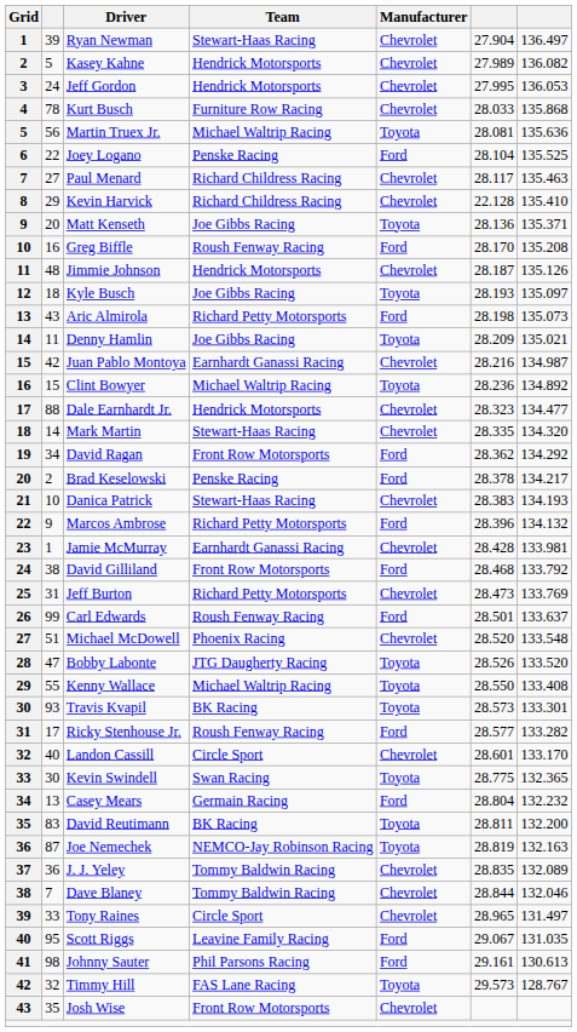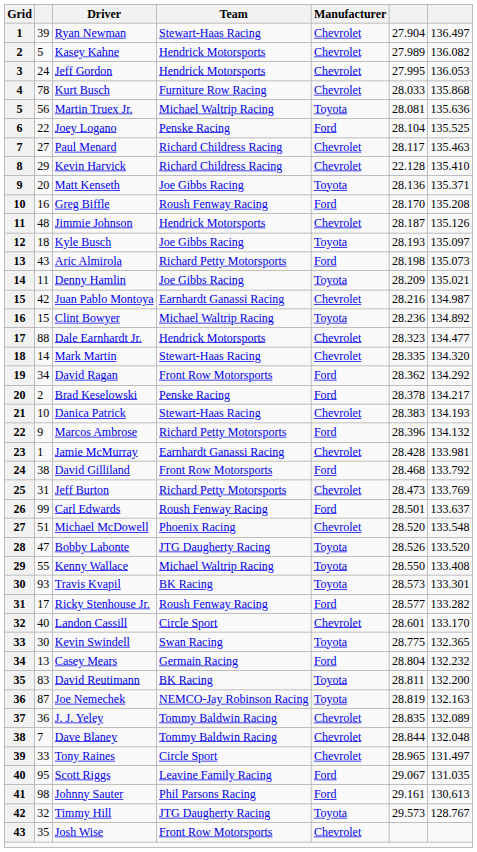 <table class="wikitable">
 <tr>
 <th>Grid</th>
 <th></th>
 <th>Driver</th>
 <th>Team</th>
 <th>Manufacturer</th>
 <th></th>
 <th></th>
 </tr>
 <tr>
 <th>1</th>
 <td>39</td>
 <td><a href='#'>Ryan Newman</a></td>
 <td><a href='#'>Stewart-Haas Racing</a></td>
 <td><a href='#'>Chevrolet</a></td>
 <td>27.904</td>
 <td>136.497</td>
 </tr>
 <tr>
 <th>2</th>
 <td>5</td>
 <td><a href='#'>Kasey Kahne</a></td>
 <td><a href='#'>Hendrick Motorsports</a></td>
 <td><a href='#'>Chevrolet</a></td>
 <td>27.989</td>
 <td>136.082</td>
 </tr>
 <tr>
 <th>3</th>
 <td>24</td>
 <td><a href='#'>Jeff Gordon</a></td>
 <td><a href='#'>Hendrick Motorsports</a></td>
 <td><a href='#'>Chevrolet</a></td>
 <td>27.995</td>
 <td>136.053</td>
 </tr>
 <tr>
 <th>4</th>
 <td>78</td>
 <td><a href='#'>Kurt Busch</a></td>
 <td><a href='#'>Furniture Row Racing</a></td>
 <td><a href='#'>Chevrolet</a></td>
 <td>28.033</td>
 <td>135.868</td>
 </tr>
 <tr>
 <th>5</th>
 <td>56</td>
 <td><a href='#'>Martin Truex Jr.</a></td>
 <td><a href='#'>Michael Waltrip Racing</a></td>
 <td><a href='#'>Toyota</a></td>
 <td>28.081</td>
 <td>135.636</td>
 </tr>
 <tr>
 <th>6</th>
 <td>22</td>
 <td><a href='#'>Joey Logano</a></td>
 <td><a href='#'>Penske Racing</a></td>
 <td><a href='#'>Ford</a></td>
 <td>28.104</td>
 <td>135.525</td>
 </tr>
 <tr>
 <th>7</th>
 <td>27</td>
 <td><a href='#'>Paul Menard</a></td>
 <td><a href='#'>Richard Childress Racing</a></td>
 <td><a href='#'>Chevrolet</a></td>
 <td>28.117</td>
 <td>135.463</td>
 </tr>
 <tr>
 <th>8</th>
 <td>29</td>
 <td><a href='#'>Kevin Harvick</a></td>
 <td><a href='#'>Richard Childress Racing</a></td>
 <td><a href='#'>Chevrolet</a></td>
 <td>22.128</td>
 <td>135.410</td>
 </tr>
 <tr>
 <th>9</th>
 <td>20</td>
 <td><a href='#'>Matt Kenseth</a></td>
 <td><a href='#'>Joe Gibbs Racing</a></td>
 <td><a href='#'>Toyota</a></td>
 <td>28.136</td>
 <td>135.371</td>
 </tr>
 <tr>
 <th>10</th>
 <td>16</td>
 <td><a href='#'>Greg Biffle</a></td>
 <td><a href='#'>Roush Fenway Racing</a></td>
 <td><a href='#'>Ford</a></td>
 <td>28.170</td>
 <td>135.208</td>
 </tr>
 <tr>
 <th>11</th>
 <td>48</td>
 <td><a href='#'>Jimmie Johnson</a></td>
 <td><a href='#'>Hendrick Motorsports</a></td>
 <td><a href='#'>Chevrolet</a></td>
 <td>28.187</td>
 <td>135.126</td>
 </tr>
 <tr>
 <th>12</th>
 <td>18</td>
 <td><a href='#'>Kyle Busch</a></td>
 <td><a href='#'>Joe Gibbs Racing</a></td>
 <td><a href='#'>Toyota</a></td>
 <td>28.193</td>
 <td>135.097</td>
 </tr>
 <tr>
 <th>13</th>
 <td>43</td>
 <td><a href='#'>Aric Almirola</a></td>
 <td><a href='#'>Richard Petty Motorsports</a></td>
 <td><a href='#'>Ford</a></td>
 <td>28.198</td>
 <td>135.073</td>
 </tr>
 <tr>
 <th>14</th>
 <td>11</td>
 <td><a href='#'>Denny Hamlin</a></td>
 <td><a href='#'>Joe Gibbs Racing</a></td>
 <td><a href='#'>Toyota</a></td>
 <td>28.209</td>
 <td>135.021</td>
 </tr>
 <tr>
 <th>15</th>
 <td>42</td>
 <td><a href='#'>Juan Pablo Montoya</a></td>
 <td><a href='#'>Earnhardt Ganassi Racing</a></td>
 <td><a href='#'>Chevrolet</a></td>
 <td>28.216</td>
 <td>134.987</td>
 </tr>
 <tr>
 <th>16</th>
 <td>15</td>
 <td><a href='#'>Clint Bowyer</a></td>
 <td><a href='#'>Michael Waltrip Racing</a></td>
 <td><a href='#'>Toyota</a></td>
 <td>28.236</td>
 <td>134.892</td>
 </tr>
 <tr>
 <th>17</th>
 <td>88</td>
 <td><a href='#'>Dale Earnhardt Jr.</a></td>
 <td><a href='#'>Hendrick Motorsports</a></td>
 <td><a href='#'>Chevrolet</a></td>
 <td>28.323</td>
 <td>134.477</td>
 </tr>
 <tr>
 <th>18</th>
 <td>14</td>
 <td><a href='#'>Mark Martin</a></td>
 <td><a href='#'>Stewart-Haas Racing</a></td>
 <td><a href='#'>Chevrolet</a></td>
 <td>28.335</td>
 <td>134.320</td>
 </tr>
 <tr>
 <th>19</th>
 <td>34</td>
 <td><a href='#'>David Ragan</a></td>
 <td><a href='#'>Front Row Motorsports</a></td>
 <td><a href='#'>Ford</a></td>
 <td>28.362</td>
 <td>134.292</td>
 </tr>
 <tr>
 <th>20</th>
 <td>2</td>
 <td><a href='#'>Brad Keselowski</a></td>
 <td><a href='#'>Penske Racing</a></td>
 <td><a href='#'>Ford</a></td>
 <td>28.378</td>
 <td>134.217</td>
 </tr>
 <tr>
 <th>21</th>
 <td>10</td>
 <td><a href='#'>Danica Patrick</a></td>
 <td><a href='#'>Stewart-Haas Racing</a></td>
 <td><a href='#'>Chevrolet</a></td>
 <td>28.383</td>
 <td>134.193</td>
 </tr>
 <tr>
 <th>22</th>
 <td>9</td>
 <td><a href='#'>Marcos Ambrose</a></td>
 <td><a href='#'>Richard Petty Motorsports</a></td>
 <td><a href='#'>Ford</a></td>
 <td>28.396</td>
 <td>134.132</td>
 </tr>
 <tr>
 <th>23</th>
 <td>1</td>
 <td><a href='#'>Jamie McMurray</a></td>
 <td><a href='#'>Earnhardt Ganassi Racing</a></td>
 <td><a href='#'>Chevrolet</a></td>
 <td>28.428</td>
 <td>133.981</td>
 </tr>
 <tr>
 <th>24</th>
 <td>38</td>
 <td><a href='#'>David Gilliland</a></td>
 <td><a href='#'>Front Row Motorsports</a></td>
 <td><a href='#'>Ford</a></td>
 <td>28.468</td>
 <td>133.792</td>
 </tr>
 <tr>
 <th>25</th>
 <td>31</td>
 <td><a href='#'>Jeff Burton</a></td>
 <td><a href='#'>Richard Petty Motorsports</a></td>
 <td><a href='#'>Chevrolet</a></td>
 <td>28.473</td>
 <td>133.769</td>
 </tr>
 <tr>
 <th>26</th>
 <td>99</td>
 <td><a href='#'>Carl Edwards</a></td>
 <td><a href='#'>Roush Fenway Racing</a></td>
 <td><a href='#'>Ford</a></td>
 <td>28.501</td>
 <td>133.637</td>
 </tr>
 <tr>
 <th>27</th>
 <td>51</td>
 <td><a href='#'>Michael McDowell</a></td>
 <td><a href='#'>Phoenix Racing</a></td>
 <td><a href='#'>Chevrolet</a></td>
 <td>28.520</td>
 <td>133.548</td>
 </tr>
 <tr>
 <th>28</th>
 <td>47</td>
 <td><a href='#'>Bobby Labonte</a></td>
 <td><a href='#'>JTG Daugherty Racing</a></td>
 <td><a href='#'>Toyota</a></td>
 <td>28.526</td>
 <td>133.520</td>
 </tr>
 <tr>
 <th>29</th>
 <td>55</td>
 <td><a href='#'>Kenny Wallace</a></td>
 <td><a href='#'>Michael Waltrip Racing</a></td>
 <td><a href='#'>Toyota</a></td>
 <td>28.550</td>
 <td>133.408</td>
 </tr>
 <tr>
 <th>30</th>
 <td>93</td>
 <td><a href='#'>Travis Kvapil</a></td>
 <td><a href='#'>BK Racing</a></td>
 <td><a href='#'>Toyota</a></td>
 <td>28.573</td>
 <td>133.301</td>
 </tr>
 <tr>
 <th>31</th>
 <td>17</td>
 <td><a href='#'>Ricky Stenhouse Jr.</a></td>
 <td><a href='#'>Roush Fenway Racing</a></td>
 <td><a href='#'>Ford</a></td>
 <td>28.577</td>
 <td>133.282</td>
 </tr>
 <tr>
 <th>32</th>
 <td>40</td>
 <td><a href='#'>Landon Cassill</a></td>
 <td><a href='#'>Circle Sport</a></td>
 <td><a href='#'>Chevrolet</a></td>
 <td>28.601</td>
 <td>133.170</td>
 </tr>
 <tr>
 <th>33</th>
 <td>30</td>
 <td><a href='#'>Kevin Swindell</a></td>
 <td><a href='#'>Swan Racing</a></td>
 <td><a href='#'>Toyota</a></td>
 <td>28.775</td>
 <td>132.365</td>
 </tr>
 <tr>
 <th>34</th>
 <td>13</td>
 <td><a href='#'>Casey Mears</a></td>
 <td><a href='#'>Germain Racing</a></td>
 <td><a href='#'>Ford</a></td>
 <td>28.804</td>
 <td>132.232</td>
 </tr>
 <tr>
 <th>35</th>
 <td>83</td>
 <td><a href='#'>David Reutimann</a></td>
 <td><a href='#'>BK Racing</a></td>
 <td><a href='#'>Toyota</a></td>
 <td>28.811</td>
 <td>132.200</td>
 </tr>
 <tr>
 <th>36</th>
 <td>87</td>
 <td><a href='#'>Joe Nemechek</a></td>
 <td><a href='#'>NEMCO-Jay Robinson Racing</a></td>
 <td><a href='#'>Toyota</a></td>
 <td>28.819</td>
 <td>132.163</td>
 </tr>
 <tr>
 <th>37</th>
 <td>36</td>
 <td><a href='#'>J. J. Yeley</a></td>
 <td><a href='#'>Tommy Baldwin Racing</a></td>
 <td><a href='#'>Chevrolet</a></td>
 <td>28.835</td>
 <td>132.089</td>
 </tr>
 <tr>
 <th>38</th>
 <td>7</td>
 <td><a href='#'>Dave Blaney</a></td>
 <td><a href='#'>Tommy Baldwin Racing</a></td>
 <td><a href='#'>Chevrolet</a></td>
 <td>28.844</td>
-<td>132.046</td>
+<td>132.048</td>
 </tr>
 <tr>
 <th>39</th>
 <td>33</td>
 <td><a href='#'>Tony Raines</a></td>
 <td><a href='#'>Circle Sport</a></td>
 <td><a href='#'>Chevrolet</a></td>
 <td>28.965</td>
 <td>131.497</td>
 </tr>
 <tr>
 <th>40</th>
 <td>95</td>
 <td><a href='#'>Scott Riggs</a></td>
 <td><a href='#'>Leavine Family Racing</a></td>
 <td><a href='#'>Ford</a></td>
 <td>29.067</td>
 <td>131.035</td>
 </tr>
 <tr>
 <th>41</th>
 <td>98</td>
 <td><a href='#'>Johnny Sauter</a></td>
 <td><a href='#'>Phil Parsons Racing</a></td>
 <td><a href='#'>Ford</a></td>
 <td>29.161</td>
 <td>130.613</td>
 </tr>
 <tr>
 <th>42</th>
 <td>32</td>
 <td><a href='#'>Timmy Hill</a></td>
-<td><a href='#'>FAS Lane Racing</a></td>
+<td><a href='#'>JTG Daugherty Racing</a></td>
 <td><a href='#'>Toyota</a></td>
 <td>29.573</td>
 <td>128.767</td>
 </tr>
 <tr>
 <th>43</th>
 <td>35</td>
 <td><a href='#'>Josh Wise</a></td>
 <td><a href='#'>Front Row Motorsports</a></td>
 <td><a href='#'>Chevrolet</a></td>
 <td></td>
 <td></td>
 </tr>
 <tr>
 <td colspan="8"></td>
 </tr>
 </table>
